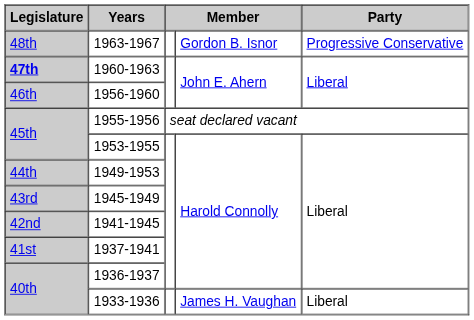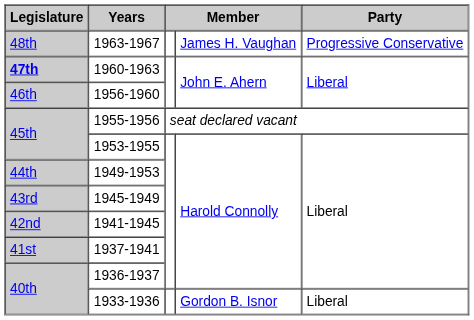 <table border=1 cellpadding=5 cellspacing=0>
 <tr bgcolor="CCCCCC">
 <th>Legislature</th>
 <th>Years</th>
 <th colspan="2">Member</th>
 <th>Party</th>
 </tr>
 <tr>
 <td bgcolor="CCCCCC"><a href='#'>48th</a></td>
 <td>1963-1967</td>
 <td></td>
-<td><a href='#'>Gordon B. Isnor</a></td>
+<td><a href='#'>James H. Vaughan</a></td>
 <td><a href='#'>Progressive Conservative</a></td>
 </tr>
 <tr>
 <td bgcolor="CCCCCC"><strong><a href='#'>47th</a></strong></td>
 <td>1960-1963</td>
 <td rowspan="2" ></td>
 <td rowspan="2"><a href='#'>John E. Ahern</a></td>
 <td rowspan="2"><a href='#'>Liberal</a></td>
 </tr>
 <tr>
 <td bgcolor="CCCCCC"><a href='#'>46th</a></td>
 <td>1956-1960</td>
 </tr>
 <tr>
 <td rowspan="2" bgcolor="CCCCCC"><a href='#'>45th</a></td>
 <td>1955-1956</td>
 <td colspan="3"><div><em>seat declared vacant</em></div></td>
 </tr>
 <tr>
 <td>1953-1955</td>
 <td rowspan="6" ></td>
 <td rowspan="6"><a href='#'>Harold Connolly</a></td>
 <td rowspan="6">Liberal</td>
 </tr>
 <tr>
 <td bgcolor="CCCCCC"><a href='#'>44th</a></td>
 <td>1949-1953</td>
 </tr>
 <tr>
 <td bgcolor="CCCCCC"><a href='#'>43rd</a></td>
 <td>1945-1949</td>
 </tr>
 <tr>
 <td bgcolor="CCCCCC"><a href='#'>42nd</a></td>
 <td>1941-1945</td>
 </tr>
 <tr>
 <td bgcolor="CCCCCC"><a href='#'>41st</a></td>
 <td>1937-1941</td>
 </tr>
 <tr>
 <td rowspan="2" bgcolor="CCCCCC"><a href='#'>40th</a></td>
 <td>1936-1937</td>
 </tr>
 <tr>
 <td>1933-1936</td>
 <td></td>
-<td><a href='#'>James H. Vaughan</a></td>
+<td><a href='#'>Gordon B. Isnor</a></td>
 <td>Liberal</td>
 </tr>
 </table>
